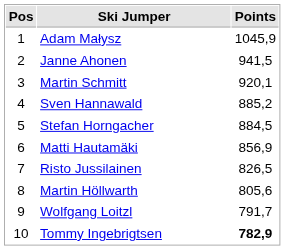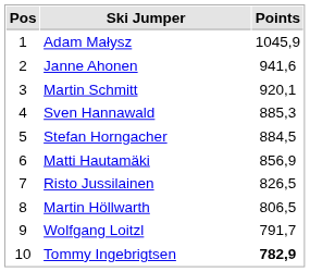 <table cellspacing="1" cellpadding="3" style="border:1px solid #AAAAAA;font-size:90%">
 <tr bgcolor="#E4E4E4">
 <th style="border-bottom:1px solid #AAAAAA" width=10>Pos</th>
 <th style="border-bottom:1px solid #AAAAAA" width=200>Ski Jumper</th>
 <th style="border-bottom:1px solid #AAAAAA" width=20>Points</th>
 </tr>
 <tr align="center">
 <td>1</td>
 <td align="left"> <a href='#'>Adam Małysz</a></td>
 <td>1045,9</td>
 </tr>
 <tr align="center">
 <td>2</td>
 <td align="left"> <a href='#'>Janne Ahonen</a></td>
-<td>941,5</td>
+<td>941,6</td>
 </tr>
 <tr align="center">
 <td>3</td>
 <td align="left"> <a href='#'>Martin Schmitt</a></td>
 <td>920,1</td>
 </tr>
 <tr align="center">
 <td>4</td>
 <td align="left"> <a href='#'>Sven Hannawald</a></td>
-<td>885,2</td>
+<td>885,3</td>
 </tr>
 <tr align="center">
 <td>5</td>
 <td align="left"> <a href='#'>Stefan Horngacher</a></td>
 <td>884,5</td>
 </tr>
 <tr align="center">
 <td>6</td>
 <td align="left"> <a href='#'>Matti Hautamäki</a></td>
 <td>856,9</td>
 </tr>
 <tr align="center">
 <td>7</td>
 <td align="left"> <a href='#'>Risto Jussilainen</a></td>
 <td>826,5</td>
 </tr>
 <tr align="center">
 <td>8</td>
 <td align="left"> <a href='#'>Martin Höllwarth</a></td>
-<td>805,6</td>
+<td>806,5</td>
 </tr>
 <tr align="center">
 <td>9</td>
 <td align="left"> <a href='#'>Wolfgang Loitzl</a></td>
 <td>791,7</td>
 </tr>
 <tr align="center">
 <td>10</td>
 <td align="left"> <a href='#'>Tommy Ingebrigtsen</a></td>
 <td><strong>782,9</strong></td>
 </tr>
 </table>
